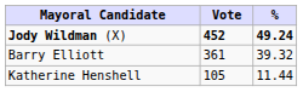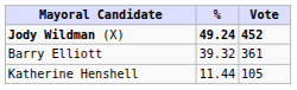 <table class="wikitable">
 <tr>
 <th style="background:#ddf; width:200px;">Mayoral Candidate</th>
+<th style="background:#ddf; width:30px;">%</th>
 <th style="background:#ddf; width:50px;">Vote</th>
-<th style="background:#ddf; width:30px;">%</th>
 </tr>
 <tr>
 <td><strong>Jody Wildman</strong> (X)</td>
+<td><strong>49.24</strong></td>
 <td><strong>452</strong></td>
-<td><strong>49.24</strong></td>
 </tr>
 <tr>
 <td>Barry Elliott</td>
+<td>39.32</td>
 <td>361</td>
-<td>39.32</td>
 </tr>
 <tr>
 <td>Katherine Henshell</td>
+<td>11.44</td>
 <td>105</td>
-<td>11.44</td>
 </tr>
 </table>
